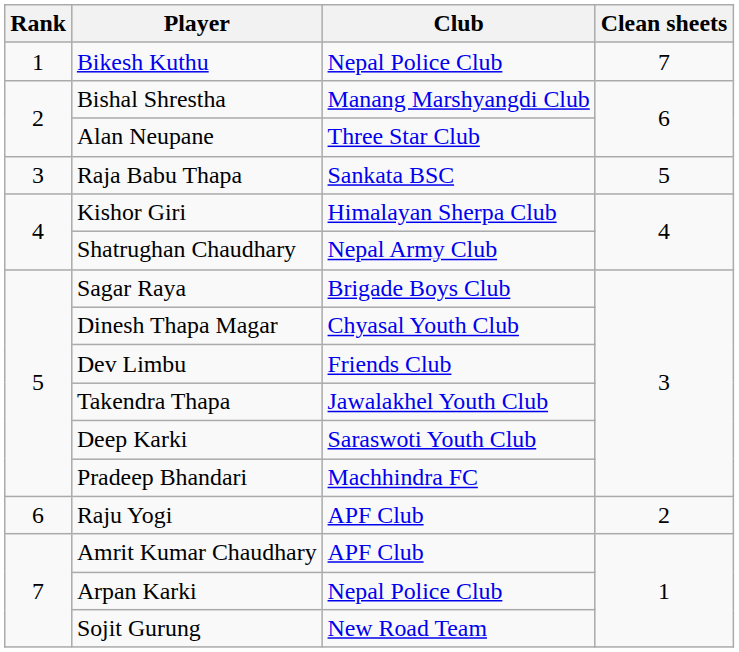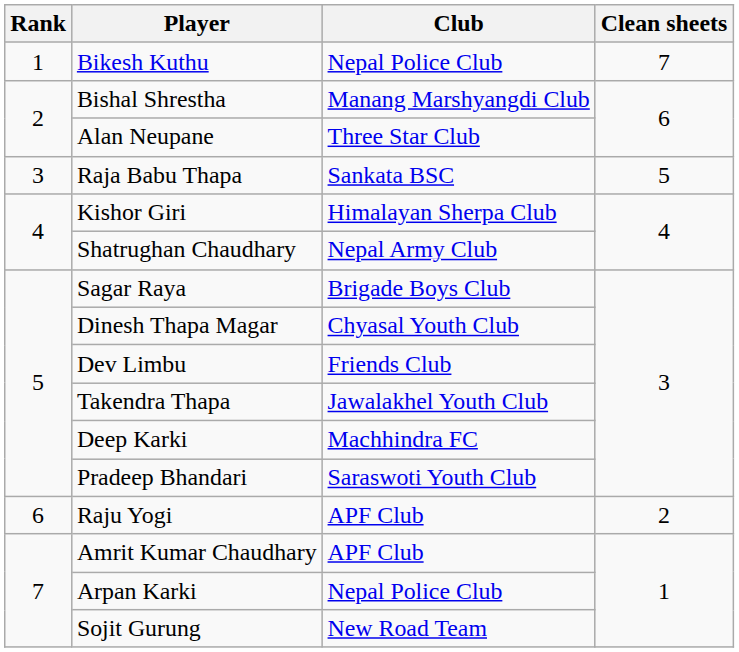 <table class="wikitable">
 <tr>
 <th>Rank</th>
 <th>Player</th>
 <th>Club</th>
 <th>Clean sheets</th>
 </tr>
 <tr>
 <td align="center">1</td>
 <td> <a href='#'>Bikesh Kuthu</a></td>
 <td><a href='#'>Nepal Police Club</a></td>
 <td align="center">7</td>
 </tr>
 <tr>
 <td rowspan="2" align="center">2</td>
 <td> Bishal Shrestha</td>
 <td><a href='#'>Manang Marshyangdi Club</a></td>
 <td rowspan="2" align="center">6</td>
 </tr>
 <tr>
 <td> Alan Neupane</td>
 <td><a href='#'>Three Star Club</a></td>
 </tr>
 <tr>
 <td align="center">3</td>
 <td> Raja Babu Thapa</td>
 <td><a href='#'>Sankata BSC</a></td>
 <td align="center">5</td>
 </tr>
 <tr>
 <td rowspan="2" align="center">4</td>
 <td> Kishor Giri</td>
 <td><a href='#'>Himalayan Sherpa Club</a></td>
 <td rowspan="2" align="center">4</td>
 </tr>
 <tr>
 <td> Shatrughan Chaudhary</td>
 <td><a href='#'>Nepal Army Club</a></td>
 </tr>
 <tr>
 <td rowspan="6" align="center">5</td>
 <td> Sagar Raya</td>
 <td><a href='#'>Brigade Boys Club</a></td>
 <td rowspan="6" align="center">3</td>
 </tr>
 <tr>
 <td> Dinesh Thapa Magar</td>
 <td><a href='#'>Chyasal Youth Club</a></td>
 </tr>
 <tr>
 <td> Dev Limbu</td>
 <td><a href='#'>Friends Club</a></td>
 </tr>
 <tr>
 <td> Takendra Thapa</td>
 <td><a href='#'>Jawalakhel Youth Club</a></td>
 </tr>
 <tr>
 <td> Deep Karki</td>
-<td><a href='#'>Saraswoti Youth Club</a></td>
+<td><a href='#'>Machhindra FC</a></td>
 </tr>
 <tr>
 <td> Pradeep Bhandari</td>
-<td><a href='#'>Machhindra FC</a></td>
+<td><a href='#'>Saraswoti Youth Club</a></td>
 </tr>
 <tr>
 <td align="center">6</td>
 <td> Raju Yogi</td>
 <td><a href='#'>APF Club</a></td>
 <td align="center">2</td>
 </tr>
 <tr>
 <td rowspan="3" align="center">7</td>
 <td> Amrit Kumar Chaudhary</td>
 <td><a href='#'>APF Club</a></td>
 <td rowspan="3" align="center">1</td>
 </tr>
 <tr>
 <td> Arpan Karki</td>
 <td><a href='#'>Nepal Police Club</a></td>
 </tr>
 <tr>
 <td> Sojit Gurung</td>
 <td><a href='#'>New Road Team</a></td>
 </tr>
 </table>
